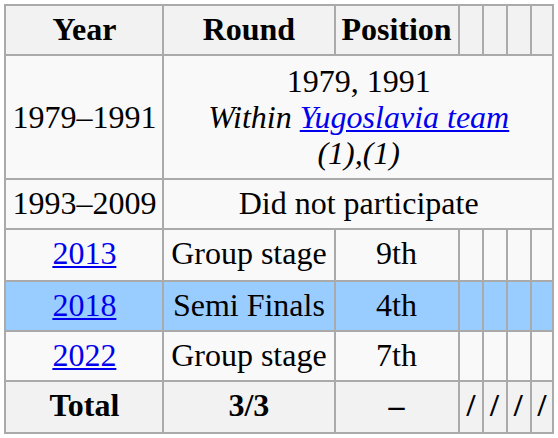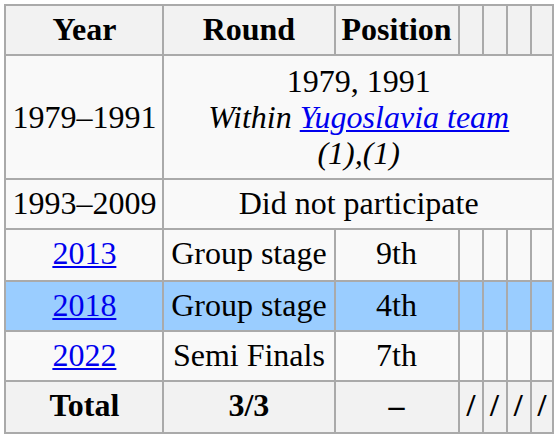 <table class="wikitable" style="text-align: center;">
 <tr>
 <th>Year</th>
 <th>Round</th>
 <th>Position</th>
 <th></th>
 <th></th>
 <th></th>
 <th></th>
 </tr>
 <tr>
 <td>1979–1991</td>
 <td colspan="6">1979, 1991<br><em>Within <a href='#'>Yugoslavia team</a> <br> (1),(1)</td>
 </tr>
 <tr>
 <td>1993–2009</td>
 <td colspan="6"></em>Did not participate<em></td>
 </tr>
 <tr>
 <td> <a href='#'>2013</a></td>
 <td>Group stage</td>
 <td>9th</td>
 <td></td>
 <td></td>
 <td></td>
 <td></td>
 </tr>
 <tr style="background:#9acdff;">
 <td> <a href='#'>2018</a></td>
-<td>Semi Finals</td>
+<td>Group stage</td>
 <td>4th</td>
 <td></td>
 <td></td>
 <td></td>
 <td></td>
 </tr>
 <tr>
 <td> <a href='#'>2022</a></td>
-<td>Group stage</td>
+<td>Semi Finals</td>
 <td>7th</td>
 <td></td>
 <td></td>
 <td></td>
 <td></td>
 </tr>
 <tr>
 <th>Total</th>
 <th>3/3</th>
 <th>–</th>
 <th>/</th>
 <th>/</th>
 <th>/</th>
 <th>/</th>
 </tr>
 </table>
